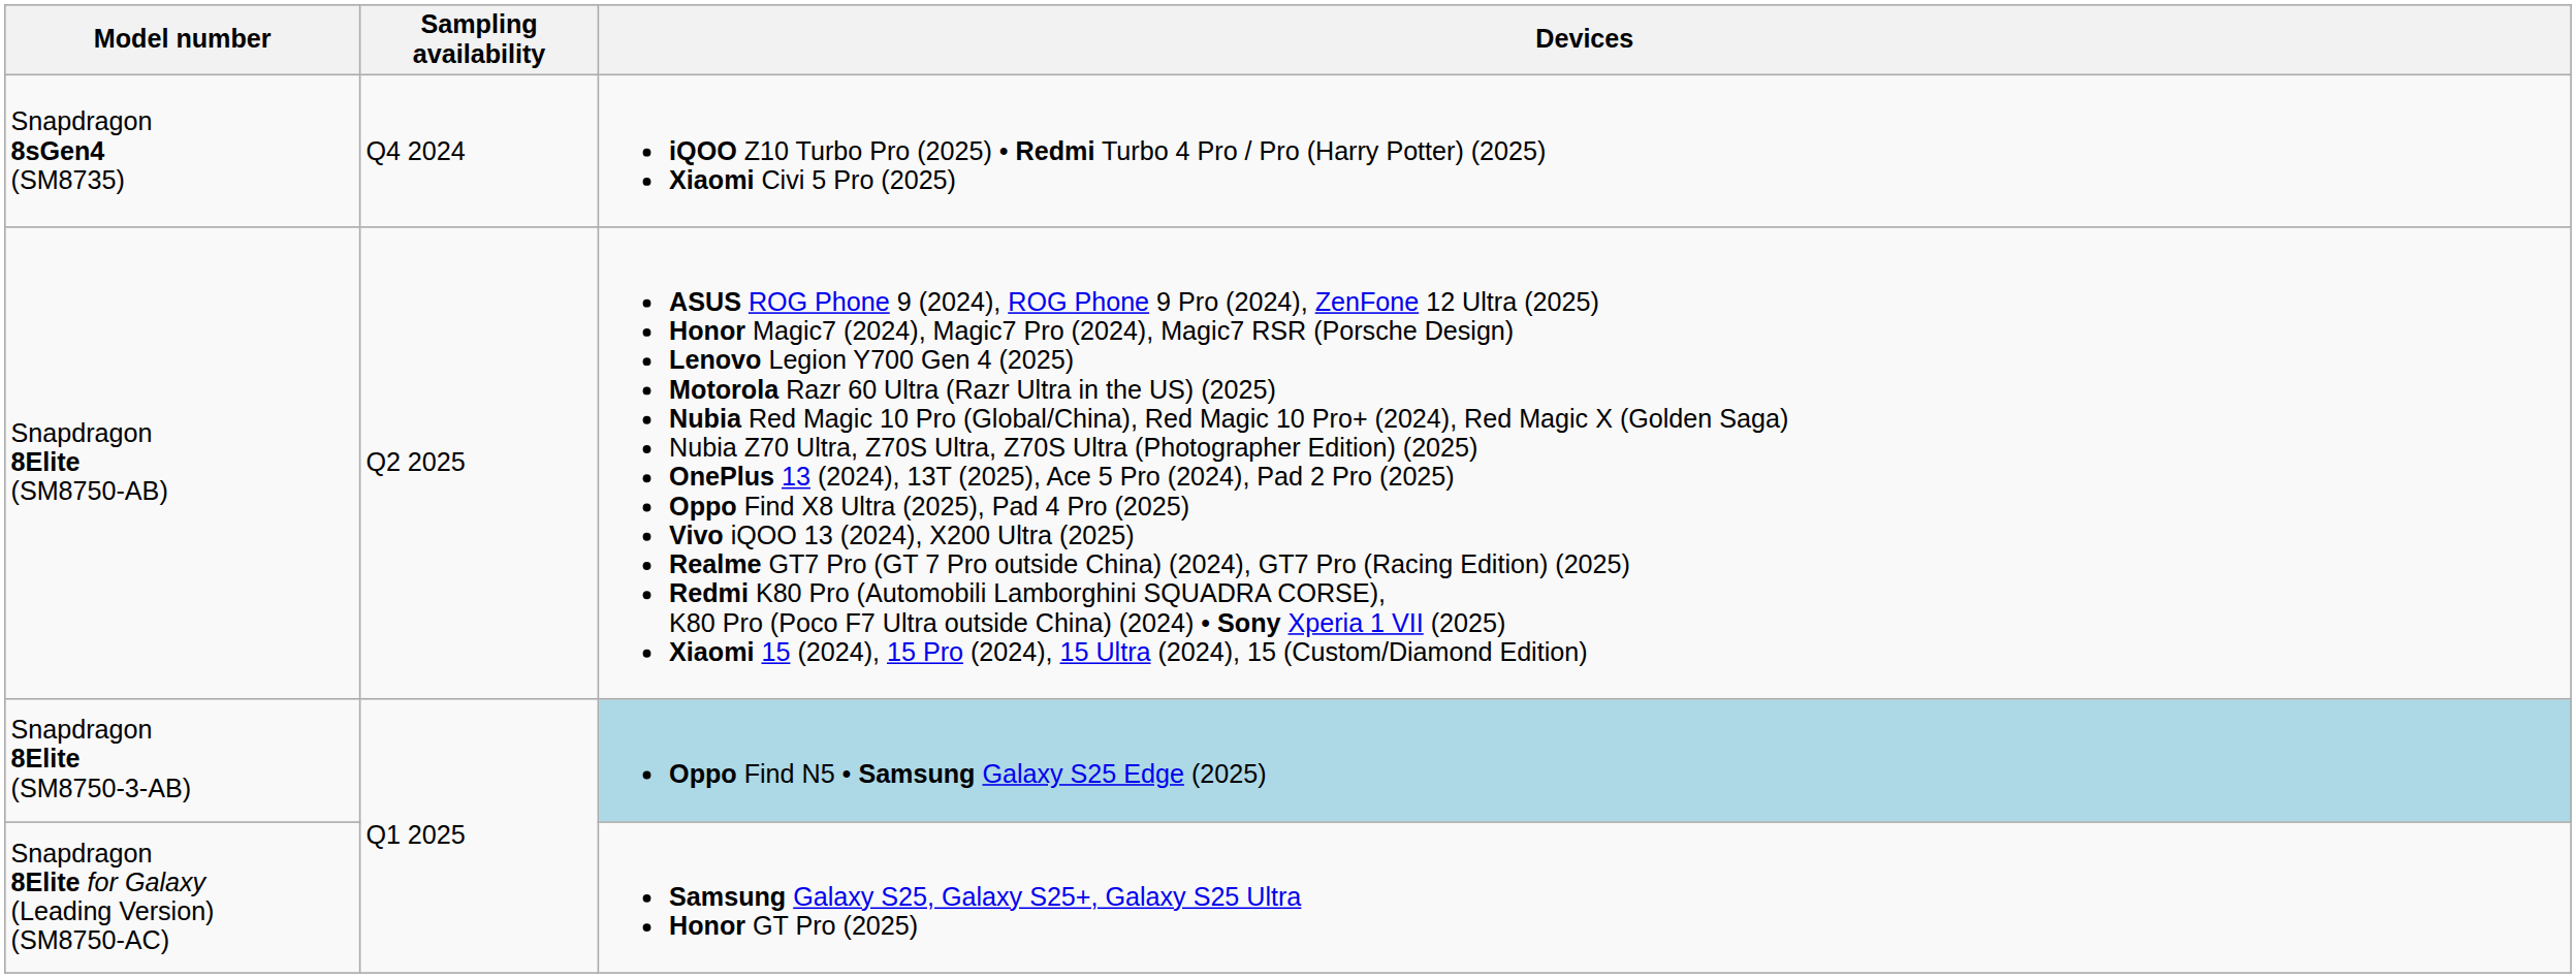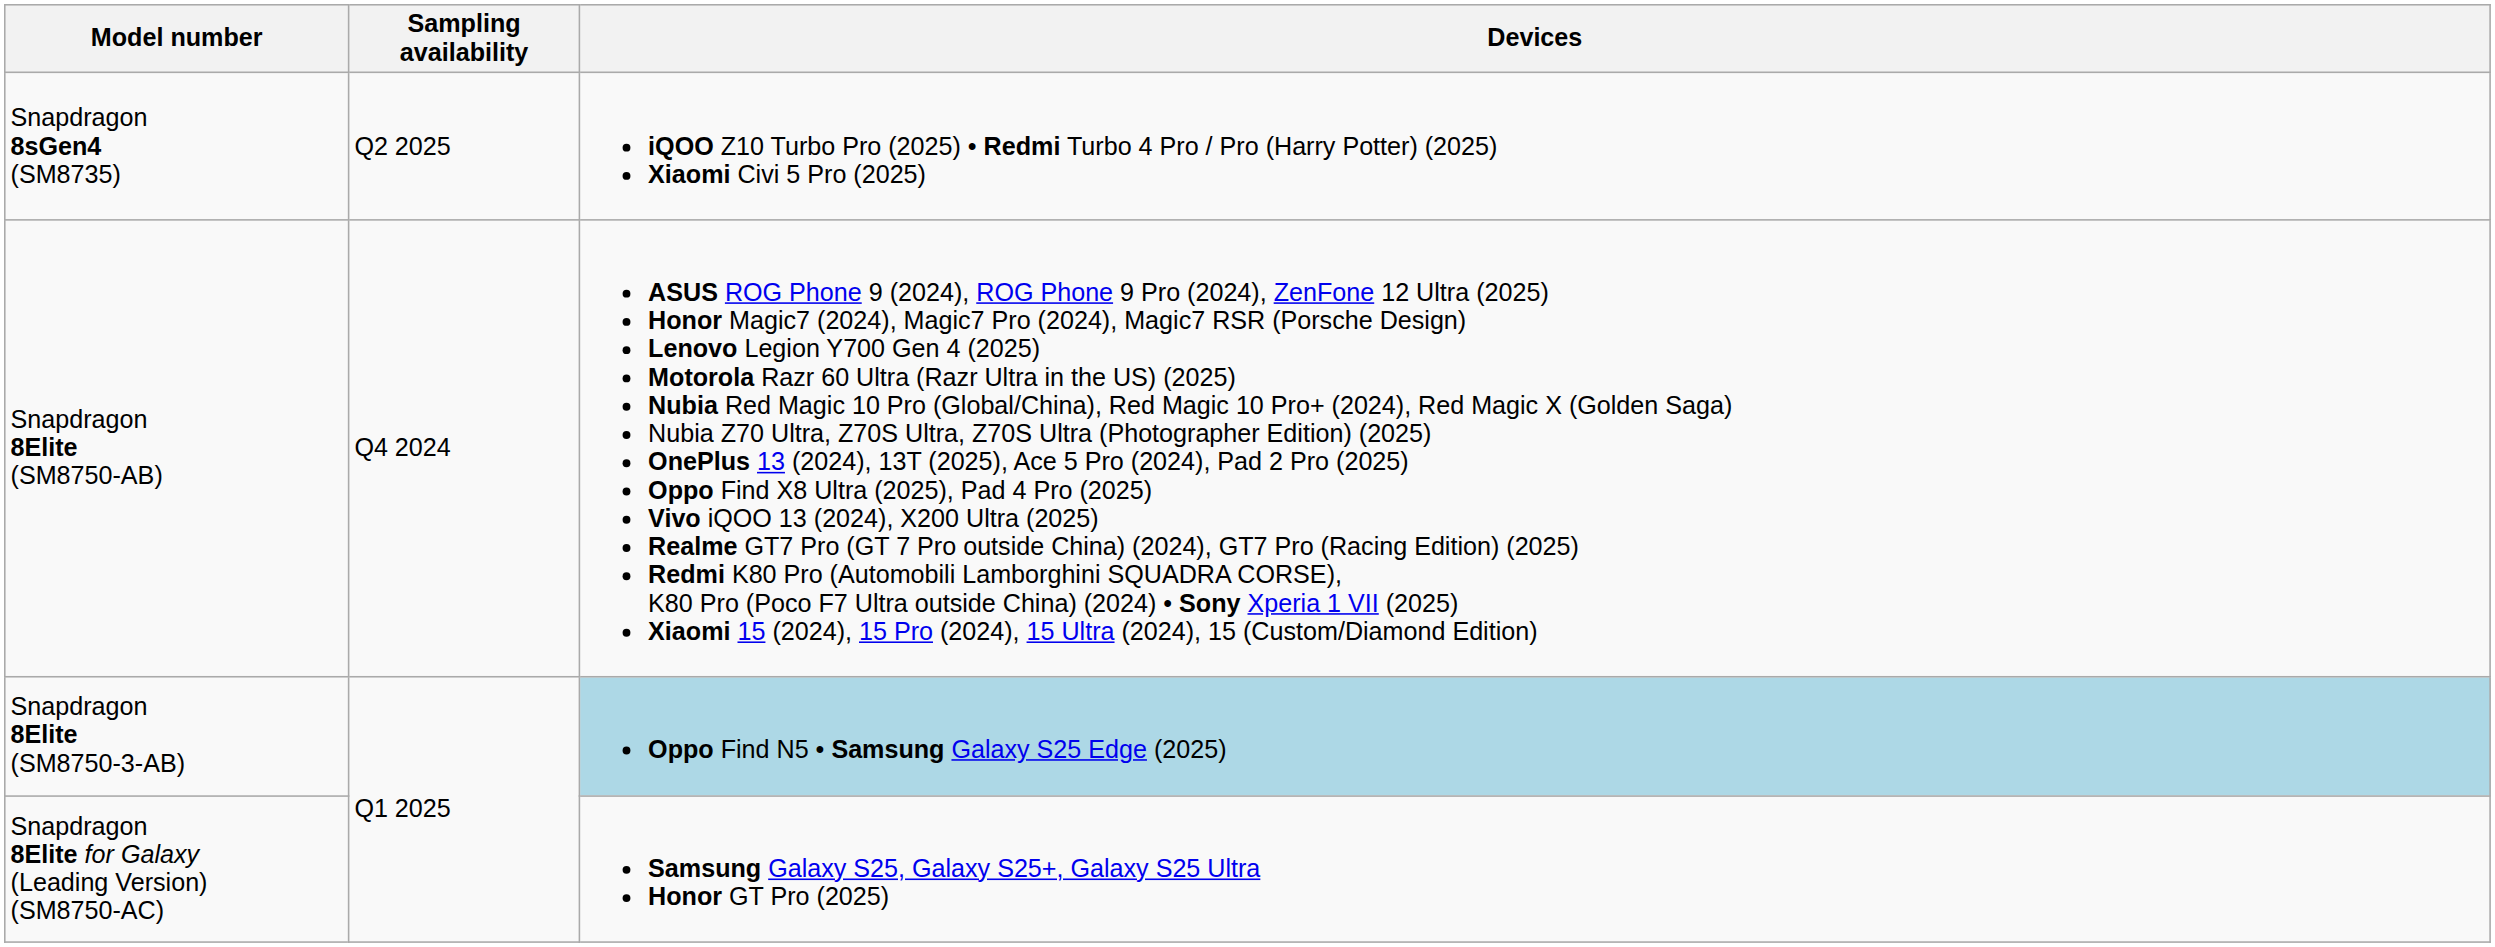 <table class="wikitable" style="width:100%">
 <tr>
 <th>Model number</th>
 <th>Sampling<br>availability</th>
 <th>Devices</th>
 </tr>
 <tr>
 <td>Snapdragon<br><b>8sGen4</b><br>(SM8735)</td>
-<td>Q4 2024</td>
+<td>Q2 2025</td>
 <td><br><ul><li><strong>iQOO</strong> Z10 Turbo Pro (2025) • <strong>Redmi</strong> Turbo 4 Pro / Pro (Harry Potter) (2025)</li><li><strong>Xiaomi</strong> Civi 5 Pro (2025)</li></ul></td>
 </tr>
 <tr>
 <td>Snapdragon<br><b>8Elite</b><br>(SM8750-AB)</td>
-<td>Q2 2025</td>
+<td>Q4 2024</td>
 <td><br><ul><li><strong>ASUS</strong> <a href='#'>ROG Phone</a> 9 (2024), <a href='#'>ROG Phone</a> 9 Pro (2024), <a href='#'>ZenFone</a> 12 Ultra (2025)</li><li><strong>Honor</strong> Magic7 (2024), Magic7 Pro (2024), Magic7 RSR (Porsche Design)</li><li><strong>Lenovo</strong> Legion Y700 Gen 4 (2025)</li><li><strong>Motorola</strong> Razr 60 Ultra (Razr Ultra in the US) (2025)</li><li><strong>Nubia</strong> Red Magic 10 Pro (Global/China), Red Magic 10 Pro+ (2024), Red Magic X (Golden Saga)</li><li>Nubia Z70 Ultra, Z70S Ultra, Z70S Ultra (Photographer Edition) (2025)</li><li><strong>OnePlus</strong> <a href='#'>13</a> (2024), 13T (2025), Ace 5 Pro (2024), Pad 2 Pro (2025)</li><li><strong>Oppo</strong> Find X8 Ultra (2025), Pad 4 Pro (2025)</li><li><strong>Vivo</strong> iQOO 13 (2024), X200 Ultra (2025)</li><li><strong>Realme</strong> GT7 Pro (GT 7 Pro outside China) (2024), GT7 Pro (Racing Edition) (2025)</li><li><strong>Redmi</strong> K80 Pro (Automobili Lamborghini SQUADRA CORSE), <br>K80 Pro (Poco F7 Ultra outside China) (2024) • <strong>Sony</strong> <a href='#'>Xperia 1 VII</a> (2025)</li><li><strong>Xiaomi</strong> <a href='#'>15</a> (2024), <a href='#'>15 Pro</a> (2024), <a href='#'>15 Ultra</a> (2024), 15 (Custom/Diamond Edition)</li></ul></td>
 </tr>
 <tr>
 <td>Snapdragon<br><b>8Elite</b><br>(SM8750-3-AB)</td>
 <td rowspan="2">Q1 2025</td>
 <td style="background: lightblue;"><br><ul><li><strong>Oppo</strong> Find N5 • <strong>Samsung</strong> <a href='#'>Galaxy S25 Edge</a> (2025)</li></ul></td>
 </tr>
 <tr>
 <td>Snapdragon<br><b>8Elite</b> <em>for Galaxy</em><br>(Leading Version)<br>(SM8750-AC)</td>
 <td><br><ul><li><strong>Samsung</strong> <a href='#'>Galaxy S25, Galaxy S25+, Galaxy S25 Ultra</a></li><li><strong>Honor</strong> GT Pro (2025)</li></ul></td>
 </tr>
 </table>
